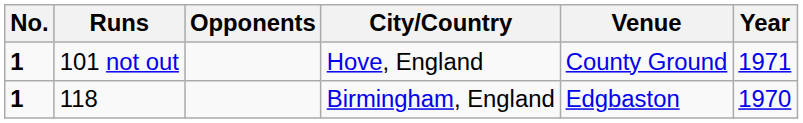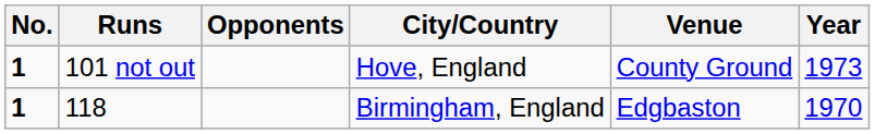 <table class="wikitable">
 <tr>
 <th>No.</th>
 <th>Runs</th>
 <th>Opponents</th>
 <th>City/Country</th>
 <th>Venue</th>
 <th>Year</th>
 </tr>
 <tr>
 <td><strong>1</strong></td>
 <td>101 <a href='#'>not out</a></td>
 <td></td>
 <td><a href='#'>Hove</a>, England</td>
 <td><a href='#'>County Ground</a></td>
-<td><a href='#'>1971</a></td>
+<td><a href='#'>1973</a></td>
 </tr>
 <tr>
 <td><strong>1</strong></td>
 <td>118</td>
 <td></td>
 <td><a href='#'>Birmingham</a>, England</td>
 <td><a href='#'>Edgbaston</a></td>
 <td><a href='#'>1970</a></td>
 </tr>
 </table>
